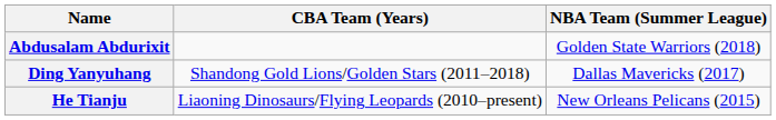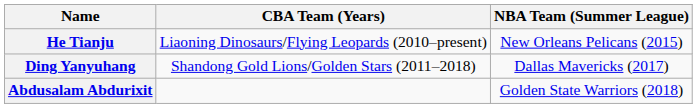 <table class="wikitable">
 <tr>
 <th>Name</th>
 <th>CBA Team (Years)</th>
 <th>NBA Team (Summer League)</th>
 </tr>
 <tr>
-<th> <a href='#'>Abdusalam Abdurixit</a></th>
-<td></td>
-<td style="text-align:center;"><a href='#'>Golden State Warriors</a> (<a href='#'>2018</a>)</td>
+<th> <a href='#'>He Tianju</a></th>
+<td style="text-align:center;"><a href='#'>Liaoning Dinosaurs</a>/<a href='#'>Flying Leopards</a> (2010–present)</td>
+<td style="text-align:center;"><a href='#'>New Orleans Pelicans</a> (<a href='#'>2015</a>)</td>
 </tr>
 <tr>
 <th> <a href='#'>Ding Yanyuhang</a></th>
 <td style="text-align:center;"><a href='#'>Shandong Gold Lions</a>/<a href='#'>Golden Stars</a> (2011–2018)</td>
 <td style="text-align:center;"><a href='#'>Dallas Mavericks</a> (<a href='#'>2017</a>)</td>
 </tr>
 <tr>
-<th> <a href='#'>He Tianju</a></th>
-<td style="text-align:center;"><a href='#'>Liaoning Dinosaurs</a>/<a href='#'>Flying Leopards</a> (2010–present)</td>
-<td style="text-align:center;"><a href='#'>New Orleans Pelicans</a> (<a href='#'>2015</a>)</td>
+<th> <a href='#'>Abdusalam Abdurixit</a></th>
+<td></td>
+<td style="text-align:center;"><a href='#'>Golden State Warriors</a> (<a href='#'>2018</a>)</td>
 </tr>
 </table>
